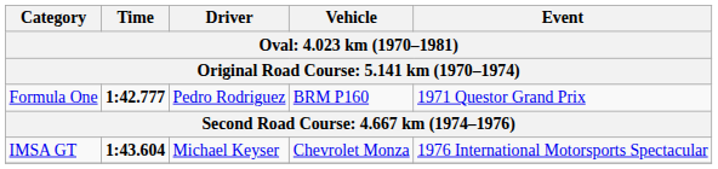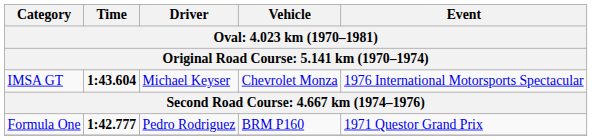 <table class="wikitable">
 <tr>
 <th>Category</th>
 <th>Time</th>
 <th>Driver</th>
 <th>Vehicle</th>
 <th>Event</th>
 </tr>
 <tr>
 <th colspan=5>Oval: 4.023 km (1970–1981)</th>
 </tr>
 <tr>
 <th colspan=5>Original Road Course: 5.141 km (1970–1974)</th>
 </tr>
 <tr>
+<td><a href='#'>IMSA GT</a></td>
+<td><strong>1:43.604</strong></td>
+<td><a href='#'>Michael Keyser</a></td>
+<td><a href='#'>Chevrolet Monza</a></td>
+<td><a href='#'>1976 International Motorsports Spectacular</a></td>
+</tr>
+<tr>
+<th colspan=5>Second Road Course: 4.667 km (1974–1976)</th>
+</tr>
+<tr>
 <td><a href='#'>Formula One</a></td>
 <td><strong>1:42.777</strong></td>
 <td><a href='#'>Pedro Rodriguez</a></td>
 <td><a href='#'>BRM P160</a></td>
 <td><a href='#'>1971 Questor Grand Prix</a></td>
 </tr>
 <tr>
-<th colspan=5>Second Road Course: 4.667 km (1974–1976)</th>
-</tr>
-<tr>
-<td><a href='#'>IMSA GT</a></td>
-<td><strong>1:43.604</strong></td>
-<td><a href='#'>Michael Keyser</a></td>
-<td><a href='#'>Chevrolet Monza</a></td>
-<td><a href='#'>1976 International Motorsports Spectacular</a></td>
-</tr>
-<tr>
 </tr>
 </table>
